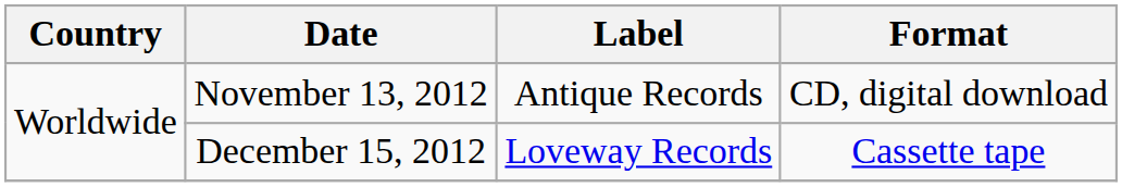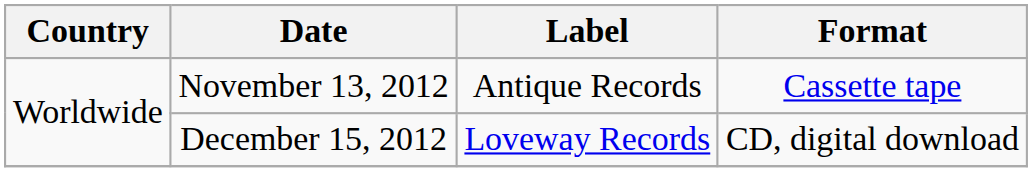 <table class="wikitable" style="text-align:center;">
 <tr>
 <th>Country</th>
 <th>Date</th>
 <th>Label</th>
 <th>Format</th>
 </tr>
 <tr>
 <td rowspan="2">Worldwide</td>
 <td>November 13, 2012</td>
 <td>Antique Records</td>
-<td>CD, digital download</td>
+<td><a href='#'>Cassette tape</a></td>
 </tr>
 <tr>
 <td>December 15, 2012</td>
 <td><a href='#'>Loveway Records</a></td>
-<td><a href='#'>Cassette tape</a></td>
+<td>CD, digital download</td>
 </tr>
 <tr>
 </tr>
 </table>
